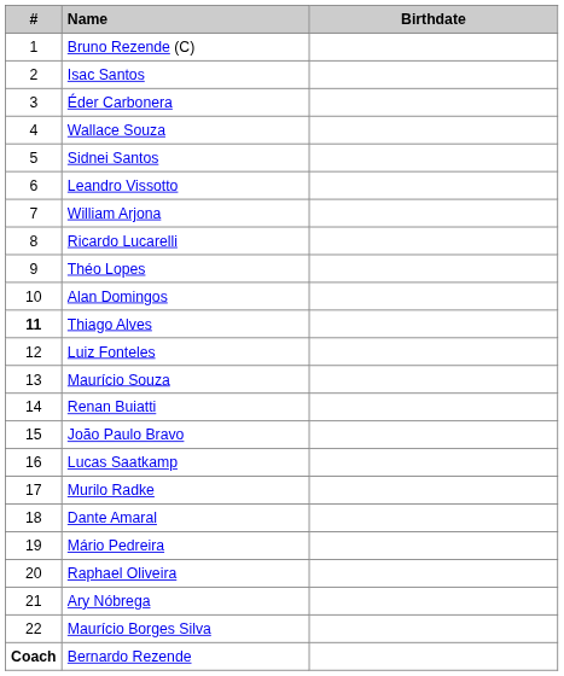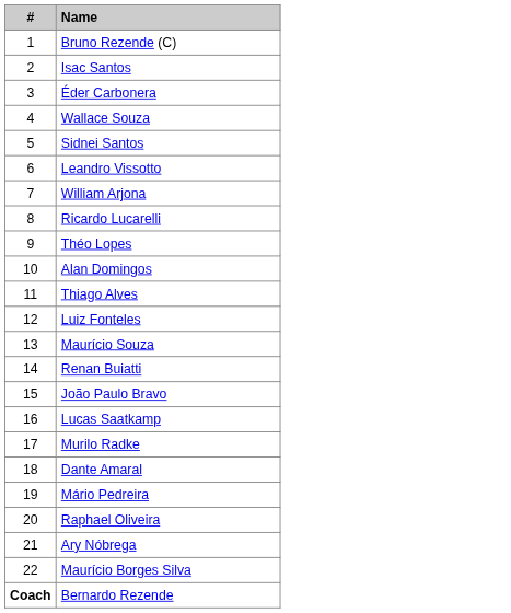 <table border="1" cellspacing="2" cellpadding="5" style="border-collapse: collapse; font-size: 90%;">
 <tr style="background:#ccc;">
 <th>#</th>
 <th style="text-align:left; width:16em;">Name</th>
-<th style="text-align:center; width:16em;">Birthdate</th>
 </tr>
 <tr>
 <td style="text-align:center;">1</td>
 <td><a href='#'>Bruno Rezende</a> (C)</td>
-<td align="center"></td>
 </tr>
 <tr>
 <td style="text-align:center;">2</td>
 <td><a href='#'>Isac Santos</a></td>
-<td align="center"></td>
 </tr>
 <tr>
 <td style="text-align:center;">3</td>
 <td><a href='#'>Éder Carbonera</a></td>
-<td align="center"></td>
 </tr>
 <tr>
 <td style="text-align:center;">4</td>
 <td><a href='#'>Wallace Souza</a></td>
-<td align="center"></td>
 </tr>
 <tr>
 <td style="text-align:center;">5</td>
 <td><a href='#'>Sidnei Santos</a></td>
-<td align="center"></td>
 </tr>
 <tr>
 <td style="text-align:center;">6</td>
 <td><a href='#'>Leandro Vissotto</a></td>
-<td align="center"></td>
 </tr>
 <tr>
 <td style="text-align:center;">7</td>
 <td><a href='#'>William Arjona</a></td>
-<td align="center"></td>
 </tr>
 <tr>
 <td style="text-align:center;">8</td>
 <td><a href='#'>Ricardo Lucarelli</a></td>
-<td align="center"></td>
 </tr>
 <tr>
 <td style="text-align:center;">9</td>
 <td><a href='#'>Théo Lopes</a></td>
-<td align="center"></td>
 </tr>
 <tr>
 <td style="text-align:center;">10</td>
 <td><a href='#'>Alan Domingos</a></td>
-<td align="center"></td>
 </tr>
 <tr>
-<td style="text-align:center;"><strong>11</strong></td>
+<td style="text-align:center;">11</td>
 <td><a href='#'>Thiago Alves</a></td>
-<td align="center"></td>
 </tr>
 <tr>
 <td style="text-align:center;">12</td>
 <td><a href='#'>Luiz Fonteles</a></td>
-<td align="center"></td>
 </tr>
 <tr>
 <td style="text-align:center;">13</td>
 <td><a href='#'>Maurício Souza</a></td>
-<td align="center"></td>
 </tr>
 <tr>
 <td style="text-align:center;">14</td>
 <td><a href='#'>Renan Buiatti</a></td>
-<td align="center"></td>
 </tr>
 <tr>
 <td style="text-align:center;">15</td>
 <td><a href='#'>João Paulo Bravo</a></td>
-<td align="center"></td>
 </tr>
 <tr>
 <td style="text-align:center;">16</td>
 <td><a href='#'>Lucas Saatkamp</a></td>
-<td align="center"></td>
 </tr>
 <tr>
 <td style="text-align:center;">17</td>
 <td><a href='#'>Murilo Radke</a></td>
-<td align="center"></td>
 </tr>
 <tr>
 <td style="text-align:center;">18</td>
 <td><a href='#'>Dante Amaral</a></td>
-<td align="center"></td>
 </tr>
 <tr>
 <td style="text-align:center;">19</td>
 <td><a href='#'>Mário Pedreira</a></td>
-<td align="center"></td>
 </tr>
 <tr>
 <td style="text-align:center;">20</td>
 <td><a href='#'>Raphael Oliveira</a></td>
-<td align="center"></td>
 </tr>
 <tr>
 <td style="text-align:center;">21</td>
 <td><a href='#'>Ary Nóbrega</a></td>
-<td align="center"></td>
 </tr>
 <tr>
 <td style="text-align:center;">22</td>
 <td><a href='#'>Maurício Borges Silva</a></td>
-<td align="center"></td>
 </tr>
 <tr>
 <td style="text-align:center;"><strong>Coach</strong></td>
 <td><a href='#'>Bernardo Rezende</a></td>
-<td align="center"></td>
 </tr>
 </table>
